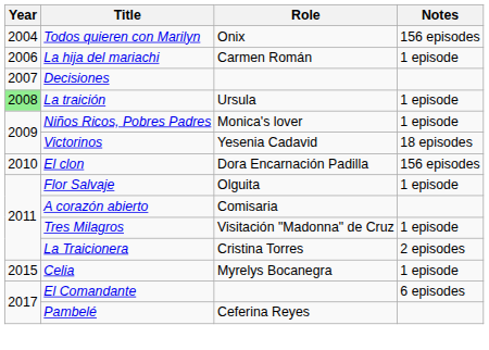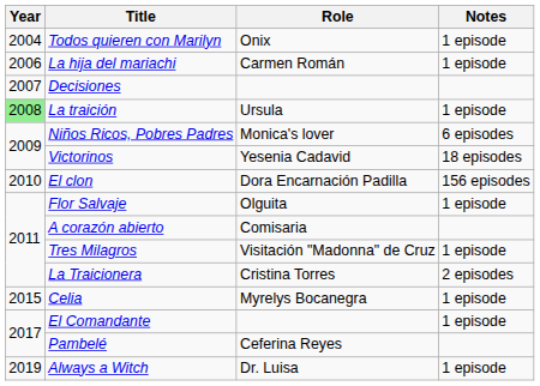 <table class="wikitable sortable">
 <tr>
 <th>Year</th>
 <th>Title</th>
 <th>Role</th>
 <th class="unsortable">Notes</th>
 </tr>
 <tr>
 <td>2004</td>
 <td><em><a href='#'>Todos quieren con Marilyn</a></em></td>
 <td>Onix</td>
-<td>156 episodes</td>
+<td>1 episode</td>
 </tr>
 <tr>
 <td>2006</td>
 <td><em><a href='#'>La hija del mariachi</a></em></td>
 <td>Carmen Román</td>
 <td>1 episode</td>
 </tr>
 <tr>
 <td>2007</td>
 <td><em><a href='#'>Decisiones</a></em></td>
 <td></td>
 <td></td>
 </tr>
 <tr>
 <td style="background: lightgreen;">2008</td>
 <td><em><a href='#'>La traición</a></em></td>
 <td>Ursula</td>
 <td>1 episode</td>
 </tr>
 <tr>
 <td rowspan=2>2009</td>
 <td><em><a href='#'>Niños Ricos, Pobres Padres</a></em></td>
 <td>Monica's lover</td>
-<td>1 episode</td>
+<td>6 episodes</td>
 </tr>
 <tr>
 <td><em><a href='#'>Victorinos</a></em></td>
 <td>Yesenia Cadavid</td>
 <td>18 episodes</td>
 </tr>
 <tr>
 <td>2010</td>
 <td><em><a href='#'>El clon</a></em></td>
 <td>Dora Encarnación Padilla</td>
 <td>156 episodes</td>
 </tr>
 <tr>
 <td rowspan=4>2011</td>
 <td><em><a href='#'>Flor Salvaje</a></em></td>
 <td>Olguita</td>
 <td>1 episode</td>
 </tr>
 <tr>
 <td><em><a href='#'>A corazón abierto</a></em></td>
 <td>Comisaria</td>
 <td></td>
 </tr>
 <tr>
 <td><em><a href='#'>Tres Milagros</a></em></td>
 <td>Visitación "Madonna" de Cruz</td>
 <td>1 episode</td>
 </tr>
 <tr>
 <td><em><a href='#'>La Traicionera</a></em></td>
 <td>Cristina Torres</td>
 <td>2 episodes</td>
 </tr>
 <tr>
 <td>2015</td>
 <td><em><a href='#'>Celia</a></em></td>
 <td>Myrelys Bocanegra</td>
 <td>1 episode</td>
 </tr>
 <tr>
 <td rowspan=2>2017</td>
 <td><em><a href='#'>El Comandante</a></em></td>
 <td></td>
-<td>6 episodes</td>
+<td>1 episode</td>
 </tr>
 <tr>
 <td><em><a href='#'>Pambelé</a></em></td>
 <td>Ceferina Reyes</td>
 <td></td>
 </tr>
+<tr>
+<td>2019</td>
+<td><em><a href='#'>Always a Witch</a></em></td>
+<td>Dr. Luisa</td>
+<td>1 episode</td>
+</tr>
 </table>
